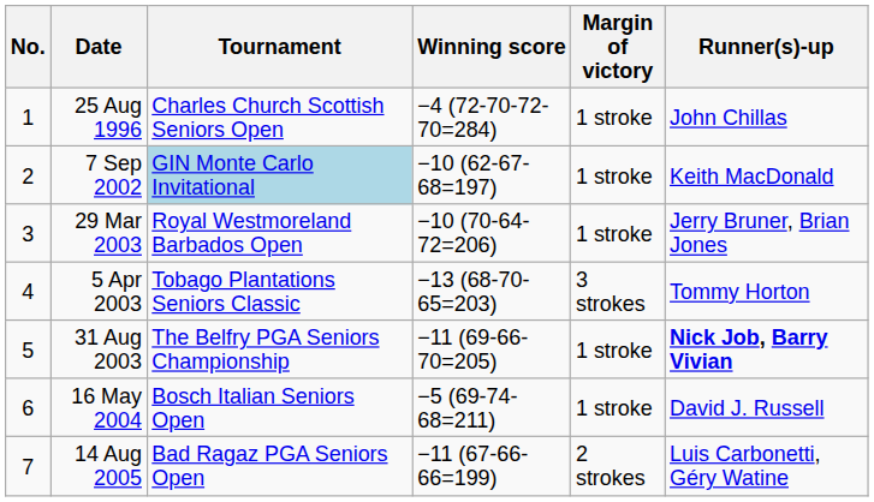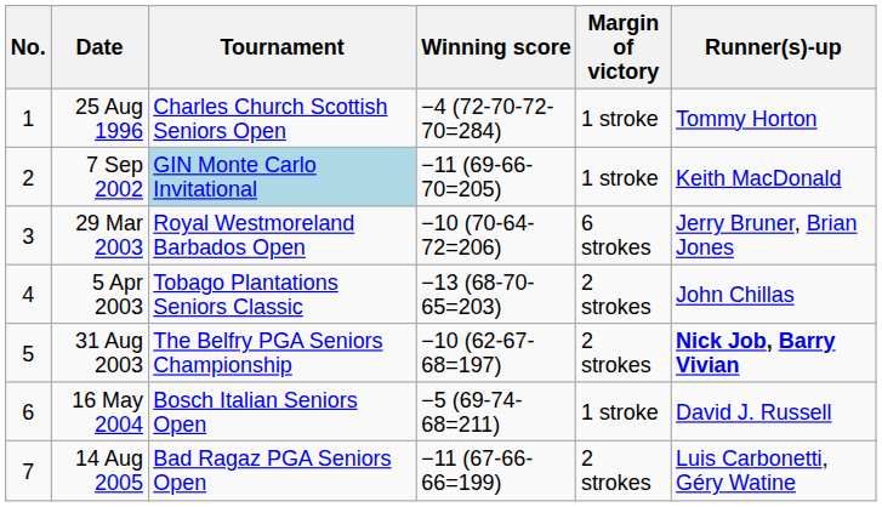 <table class="wikitable" style="font-size:95%;">
 <tr>
 <th>No.</th>
 <th>Date</th>
 <th>Tournament</th>
 <th>Winning score</th>
 <th>Margin of<br>victory</th>
 <th>Runner(s)-up</th>
 </tr>
 <tr>
 <td align=center>1</td>
 <td align=right>25 Aug <a href='#'>1996</a></td>
 <td><a href='#'>Charles Church Scottish Seniors Open</a></td>
 <td>−4 (72-70-72-70=284)</td>
 <td>1 stroke</td>
-<td> <a href='#'>John Chillas</a></td>
+<td> <a href='#'>Tommy Horton</a></td>
 </tr>
 <tr>
 <td align=center>2</td>
 <td align=right>7 Sep <a href='#'>2002</a></td>
 <td style="background: lightblue;"><a href='#'>GIN Monte Carlo Invitational</a></td>
-<td>−10 (62-67-68=197)</td>
+<td>−11 (69-66-70=205)</td>
 <td>1 stroke</td>
 <td> <a href='#'>Keith MacDonald</a></td>
 </tr>
 <tr>
 <td align=center>3</td>
 <td align=right>29 Mar <a href='#'>2003</a></td>
 <td><a href='#'>Royal Westmoreland Barbados Open</a></td>
 <td>−10 (70-64-72=206)</td>
-<td>1 stroke</td>
+<td>6 strokes</td>
 <td> <a href='#'>Jerry Bruner</a>,  <a href='#'>Brian Jones</a></td>
 </tr>
 <tr>
 <td align=center>4</td>
 <td align=right>5 Apr 2003</td>
 <td><a href='#'>Tobago Plantations Seniors Classic</a></td>
 <td>−13 (68-70-65=203)</td>
-<td>3 strokes</td>
-<td> <a href='#'>Tommy Horton</a></td>
+<td>2 strokes</td>
+<td> <a href='#'>John Chillas</a></td>
 </tr>
 <tr>
 <td align=center>5</td>
 <td align=right>31 Aug 2003</td>
 <td><a href='#'>The Belfry PGA Seniors Championship</a></td>
-<td>−11 (69-66-70=205)</td>
-<td>1 stroke</td>
+<td>−10 (62-67-68=197)</td>
+<td>2 strokes</td>
 <td><strong> <a href='#'>Nick Job</a>,  <a href='#'>Barry Vivian</a></strong></td>
 </tr>
 <tr>
 <td align=center>6</td>
 <td align=right>16 May <a href='#'>2004</a></td>
 <td><a href='#'>Bosch Italian Seniors Open</a></td>
 <td>−5 (69-74-68=211)</td>
 <td>1 stroke</td>
 <td> <a href='#'>David J. Russell</a></td>
 </tr>
 <tr>
 <td align=center>7</td>
 <td align=right>14 Aug <a href='#'>2005</a></td>
 <td><a href='#'>Bad Ragaz PGA Seniors Open</a></td>
 <td>−11 (67-66-66=199)</td>
 <td>2 strokes</td>
 <td> <a href='#'>Luis Carbonetti</a>,  <a href='#'>Géry Watine</a></td>
 </tr>
 </table>
